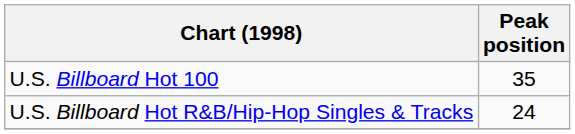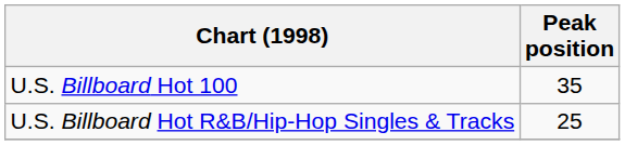 <table class="wikitable">
 <tr>
 <th align="left">Chart (1998)</th>
 <th align="center">Peak<br>position</th>
 </tr>
 <tr>
 <td align="left">U.S. <a href='#'><em>Billboard</em> Hot 100</a></td>
 <td align="center">35</td>
 </tr>
 <tr>
 <td align="left">U.S. <em>Billboard</em> <a href='#'>Hot R&B/Hip-Hop Singles & Tracks</a></td>
-<td align="center">24</td>
+<td align="center">25</td>
 </tr>
 <tr>
 </tr>
 </table>
